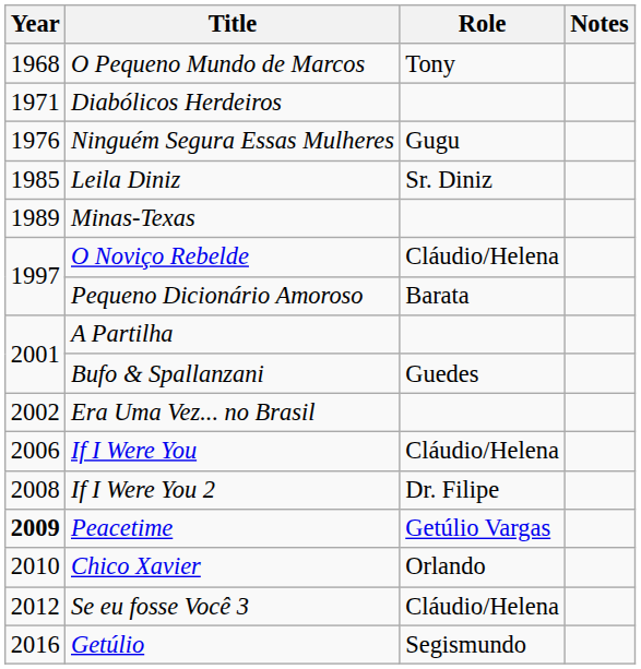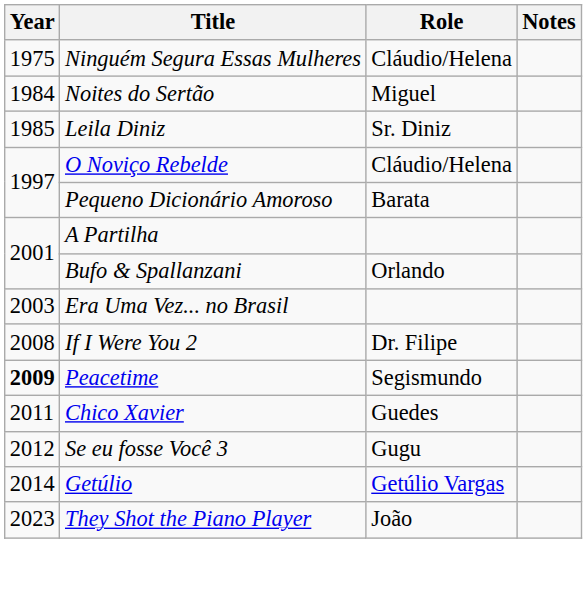 <table class="wikitable sortable">
 <tr>
 <th>Year</th>
 <th>Title</th>
 <th>Role</th>
 <th>Notes</th>
 </tr>
 <tr>
-<td>1968</td>
-<td><em>O Pequeno Mundo de Marcos</em></td>
-<td>Tony</td>
+<td>1975</td>
+<td><em>Ninguém Segura Essas Mulheres</em></td>
+<td>Cláudio/Helena</td>
 <td></td>
 </tr>
 <tr>
-<td>1971</td>
-<td><em>Diabólicos Herdeiros</em></td>
-<td></td>
-<td></td>
-</tr>
-<tr>
-<td>1976</td>
-<td><em>Ninguém Segura Essas Mulheres</em></td>
-<td>Gugu</td>
+<td>1984</td>
+<td><em>Noites do Sertão</em></td>
+<td>Miguel</td>
 <td></td>
 </tr>
 <tr>
 <td>1985</td>
 <td><em>Leila Diniz</em></td>
 <td>Sr. Diniz</td>
-<td></td>
-</tr>
-<tr>
-<td>1989</td>
-<td><em>Minas-Texas</em></td>
-<td></td>
 <td></td>
 </tr>
 <tr>
 <td rowspan="2">1997</td>
 <td><em><a href='#'>O Noviço Rebelde</a></em></td>
 <td>Cláudio/Helena</td>
 <td></td>
 </tr>
 <tr>
 <td><em>Pequeno Dicionário Amoroso</em></td>
 <td>Barata</td>
 <td></td>
 </tr>
 <tr>
 <td rowspan="2">2001</td>
 <td><em>A Partilha</em></td>
 <td></td>
 <td></td>
 </tr>
 <tr>
 <td><em>Bufo & Spallanzani</em></td>
-<td>Guedes</td>
+<td>Orlando</td>
 <td></td>
 </tr>
 <tr>
-<td>2002</td>
+<td>2003</td>
 <td><em>Era Uma Vez... no Brasil</em></td>
 <td></td>
-<td></td>
-</tr>
-<tr>
-<td>2006</td>
-<td><em><a href='#'>If I Were You</a></em></td>
-<td>Cláudio/Helena</td>
 <td></td>
 </tr>
 <tr>
 <td>2008</td>
 <td><em>If I Were You 2</em></td>
 <td>Dr. Filipe</td>
 <td></td>
 </tr>
 <tr>
 <td><strong>2009</strong></td>
 <td><em><a href='#'>Peacetime</a></em></td>
-<td><a href='#'>Getúlio Vargas</a></td>
+<td>Segismundo</td>
 <td></td>
 </tr>
 <tr>
-<td>2010</td>
+<td>2011</td>
 <td><a href='#'><em>Chico Xavier</em></a></td>
-<td>Orlando</td>
+<td>Guedes</td>
 <td></td>
 </tr>
 <tr>
 <td>2012</td>
 <td><em>Se eu fosse Você 3</em></td>
-<td>Cláudio/Helena</td>
+<td>Gugu</td>
 <td></td>
 </tr>
 <tr>
-<td>2016</td>
+<td>2014</td>
 <td><em><a href='#'>Getúlio</a></em></td>
-<td>Segismundo</td>
+<td><a href='#'>Getúlio Vargas</a></td>
+<td></td>
+</tr>
+<tr>
+<td>2023</td>
+<td><em><a href='#'>They Shot the Piano Player</a></em></td>
+<td>João</td>
 <td></td>
 </tr>
 </table>
